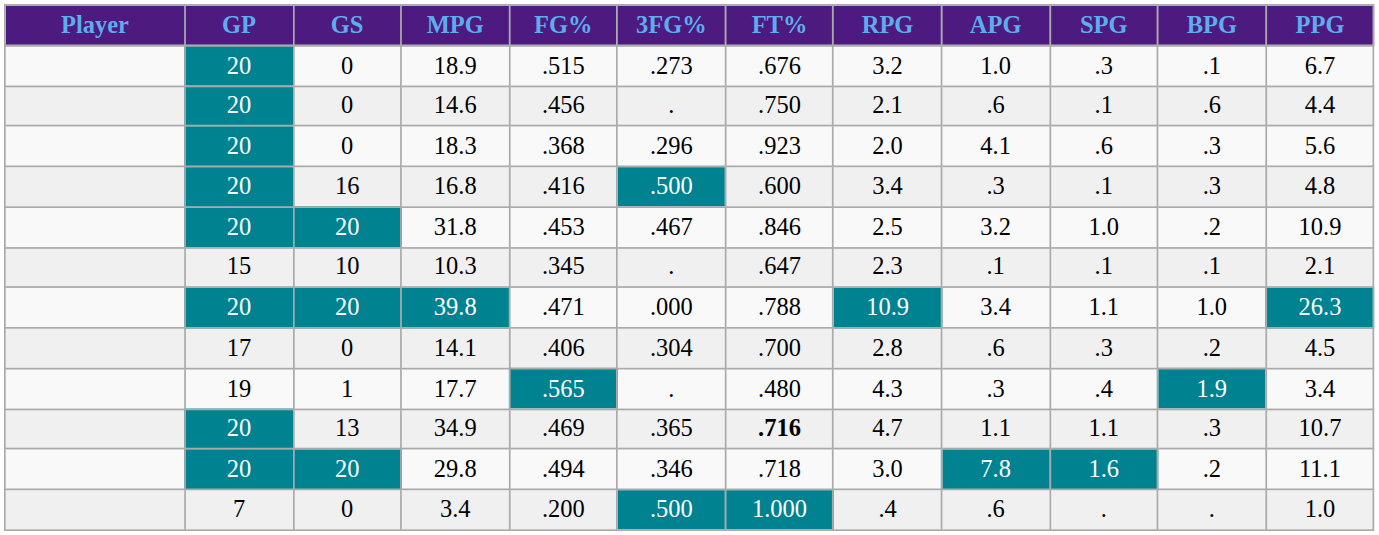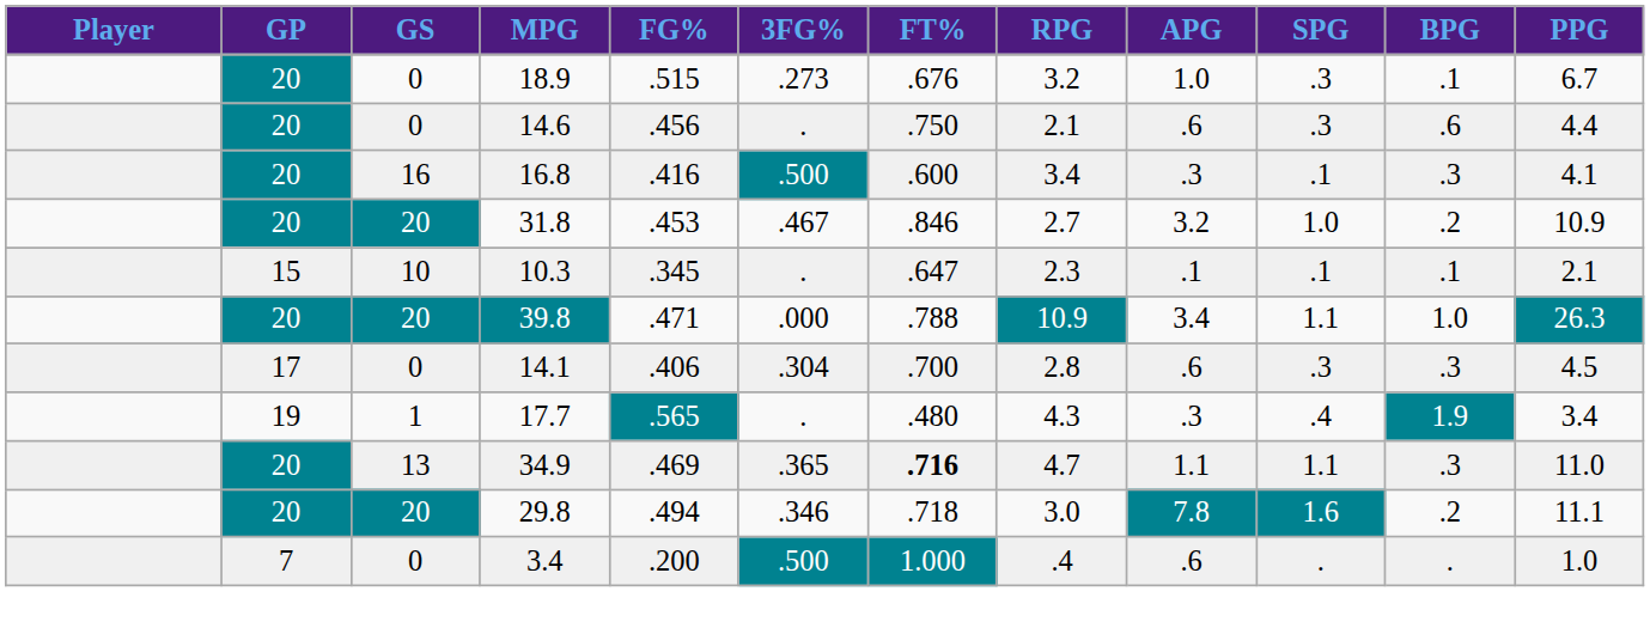 <table class="wikitable sortable" style="font-size: 90%">
 <tr>
 <th style="background:#4D1A7F; color:#5DADEC" width="10%">Player</th>
 <th style="background:#4D1A7F; color:#5DADEC" width="6%">GP</th>
 <th style="background:#4D1A7F; color:#5DADEC" width="6%">GS</th>
 <th style="background:#4D1A7F; color:#5DADEC" width="6%">MPG</th>
 <th style="background:#4D1A7F; color:#5DADEC" width="6%">FG%</th>
 <th style="background:#4D1A7F; color:#5DADEC" width="6%">3FG%</th>
 <th style="background:#4D1A7F; color:#5DADEC" width="6%">FT%</th>
 <th style="background:#4D1A7F; color:#5DADEC" width="6%">RPG</th>
 <th style="background:#4D1A7F; color:#5DADEC" width="6%">APG</th>
 <th style="background:#4D1A7F; color:#5DADEC" width="6%">SPG</th>
 <th style="background:#4D1A7F; color:#5DADEC" width="6%">BPG</th>
 <th style="background:#4D1A7F; color:#5DADEC" width="6%">PPG</th>
 </tr>
 <tr>
 </tr>
 <tr align="center" bgcolor="">
 <td></td>
 <td style="background-color:#008290; color:white">20</td>
 <td>0</td>
 <td>18.9</td>
 <td>.515</td>
 <td>.273</td>
 <td>.676</td>
 <td>3.2</td>
 <td>1.0</td>
 <td>.3</td>
 <td>.1</td>
 <td>6.7</td>
 </tr>
 <tr align="center" bgcolor="#f0f0f0">
 <td></td>
 <td style="background-color:#008290; color:white">20</td>
 <td>0</td>
 <td>14.6</td>
 <td>.456</td>
 <td>.</td>
 <td>.750</td>
 <td>2.1</td>
 <td>.6</td>
-<td>.1</td>
+<td>.3</td>
 <td>.6</td>
 <td>4.4</td>
-</tr>
-<tr align="center" bgcolor="">
-<td></td>
-<td style="background-color:#008290; color:white">20</td>
-<td>0</td>
-<td>18.3</td>
-<td>.368</td>
-<td>.296</td>
-<td>.923</td>
-<td>2.0</td>
-<td>4.1</td>
-<td>.6</td>
-<td>.3</td>
-<td>5.6</td>
 </tr>
 <tr align="center" bgcolor="f0f0f0">
 <td><strong></strong></td>
 <td style="background-color:#008290; color:white">20</td>
 <td>16</td>
 <td>16.8</td>
 <td>.416</td>
 <td style="background-color:#008290; color:white">.500</td>
 <td>.600</td>
 <td>3.4</td>
 <td>.3</td>
 <td>.1</td>
 <td>.3</td>
-<td>4.8</td>
+<td>4.1</td>
 </tr>
 <tr align="center" bgcolor="">
 <td><strong></strong></td>
 <td style="background-color:#008290; color:white">20</td>
 <td style="background-color:#008290; color:white">20</td>
 <td>31.8</td>
 <td>.453</td>
 <td>.467</td>
 <td>.846</td>
-<td>2.5</td>
+<td>2.7</td>
 <td>3.2</td>
 <td>1.0</td>
 <td>.2</td>
 <td>10.9</td>
 </tr>
 <tr align="center" bgcolor="f0f0f0">
 <td></td>
 <td>15</td>
 <td>10</td>
 <td>10.3</td>
 <td>.345</td>
 <td>.</td>
 <td>.647</td>
 <td>2.3</td>
 <td>.1</td>
 <td>.1</td>
 <td>.1</td>
 <td>2.1</td>
 </tr>
 <tr align="center" bgcolor="">
 <td><strong></strong></td>
 <td style="background-color:#008290; color:white">20</td>
 <td style="background-color:#008290; color:white">20</td>
 <td style="background-color:#008290; color:white">39.8</td>
 <td>.471</td>
 <td>.000</td>
 <td>.788</td>
 <td style="background-color:#008290; color:white">10.9</td>
 <td>3.4</td>
 <td>1.1</td>
 <td>1.0</td>
 <td style="background-color:#008290; color:white">26.3</td>
 </tr>
 <tr align="center" bgcolor="f0f0f0">
 <td></td>
 <td>17</td>
 <td>0</td>
 <td>14.1</td>
 <td>.406</td>
 <td>.304</td>
 <td>.700</td>
 <td>2.8</td>
 <td>.6</td>
 <td>.3</td>
-<td>.2</td>
+<td>.3</td>
 <td>4.5</td>
 </tr>
 <tr align="center" bgcolor="">
 <td></td>
 <td>19</td>
 <td>1</td>
 <td>17.7</td>
 <td style="background-color:#008290; color:white">.565</td>
 <td>.</td>
 <td>.480</td>
 <td>4.3</td>
 <td>.3</td>
 <td>.4</td>
 <td style="background-color:#008290; color:white">1.9</td>
 <td>3.4</td>
 </tr>
 <tr align="center" bgcolor="f0f0f0">
 <td><strong></strong></td>
 <td style="background-color:#008290; color:white">20</td>
 <td>13</td>
 <td>34.9</td>
 <td>.469</td>
 <td>.365</td>
 <td><strong>.716</strong></td>
 <td>4.7</td>
 <td>1.1</td>
 <td>1.1</td>
 <td>.3</td>
-<td>10.7</td>
+<td>11.0</td>
 </tr>
 <tr align="center" bgcolor="">
 <td><strong></strong></td>
 <td style="background-color:#008290; color:#FFFFFF">20</td>
 <td style="background-color:#008290;color:white">20</td>
 <td>29.8</td>
 <td>.494</td>
 <td>.346</td>
 <td>.718</td>
 <td>3.0</td>
 <td style="background-color:#008290; color:#FFFFFF">7.8</td>
 <td style="background-color:#008290;color:white">1.6</td>
 <td>.2</td>
 <td>11.1</td>
 </tr>
 <tr align="center" bgcolor="f0f0f0">
 <td></td>
 <td>7</td>
 <td>0</td>
 <td>3.4</td>
 <td>.200</td>
 <td style="background-color:#008290; color:white">.500</td>
 <td style="background-color:#008290; color:white">1.000</td>
 <td>.4</td>
 <td>.6</td>
 <td>.</td>
 <td>.</td>
 <td>1.0</td>
 </tr>
 </table>
